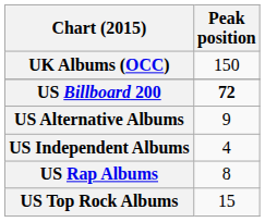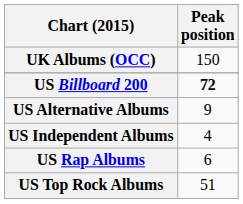 <table class="wikitable plainrowheaders sortable">
 <tr>
 <th>Chart (2015)</th>
 <th>Peak<br>position</th>
 </tr>
 <tr>
 <th scope="row">UK Albums (<a href='#'>OCC</a>)</th>
 <td style="text-align:center;">150</td>
 </tr>
 <tr>
 </tr>
 <tr>
 <th scope="row">US <a href='#'><em>Billboard</em> 200</a></th>
 <td style="text-align:center;"><strong>72</strong></td>
 </tr>
 <tr>
 <th scope="row">US Alternative Albums</th>
 <td style="text-align:center;">9</td>
 </tr>
 <tr>
 <th scope="row">US Independent Albums</th>
 <td style="text-align:center;">4</td>
 </tr>
 <tr>
 <th scope="row">US <a href='#'>Rap Albums</a></th>
-<td style="text-align:center;">8</td>
+<td style="text-align:center;">6</td>
 </tr>
 <tr>
 <th scope="row">US Top Rock Albums</th>
-<td style="text-align:center;">15</td>
+<td style="text-align:center;">51</td>
 </tr>
 </table>
